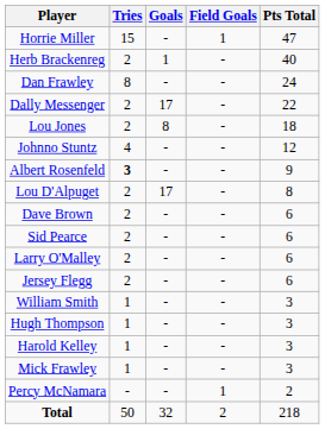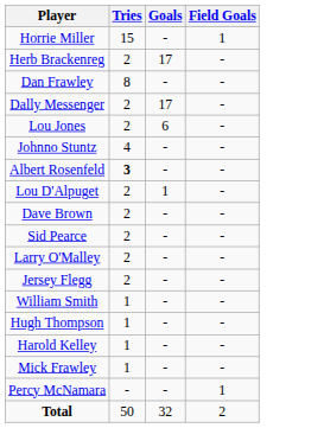 <table class="wikitable sortable" style="text-align: center;">
 <tr>
 <th>Player</th>
 <th><a href='#'>Tries</a></th>
 <th><a href='#'>Goals</a></th>
 <th><a href='#'>Field Goals</a></th>
-<th>Pts Total</th>
 </tr>
 <tr>
 <td><a href='#'>Horrie Miller</a></td>
 <td>15</td>
 <td>-</td>
 <td>1</td>
-<td>47</td>
 </tr>
 <tr>
 <td><a href='#'>Herb Brackenreg</a></td>
 <td>2</td>
-<td>1</td>
+<td>17</td>
 <td>-</td>
-<td>40</td>
 </tr>
 <tr>
 <td><a href='#'>Dan Frawley</a></td>
 <td>8</td>
 <td>-</td>
 <td>-</td>
-<td>24</td>
 </tr>
 <tr>
 <td><a href='#'>Dally Messenger</a></td>
 <td>2</td>
 <td>17</td>
 <td>-</td>
-<td>22</td>
 </tr>
 <tr>
 <td><a href='#'>Lou Jones</a></td>
 <td>2</td>
-<td>8</td>
+<td>6</td>
 <td>-</td>
-<td>18</td>
 </tr>
 <tr>
 <td><a href='#'>Johnno Stuntz</a></td>
 <td>4</td>
 <td>-</td>
 <td>-</td>
-<td>12</td>
 </tr>
 <tr>
 <td><a href='#'>Albert Rosenfeld</a></td>
 <td><strong>3</strong></td>
 <td>-</td>
 <td>-</td>
-<td>9</td>
 </tr>
 <tr>
 <td><a href='#'>Lou D'Alpuget</a></td>
 <td>2</td>
-<td>17</td>
+<td>1</td>
 <td>-</td>
-<td>8</td>
 </tr>
 <tr>
 <td><a href='#'>Dave Brown</a></td>
 <td>2</td>
 <td>-</td>
 <td>-</td>
-<td>6</td>
 </tr>
 <tr>
 <td><a href='#'>Sid Pearce</a></td>
 <td>2</td>
 <td>-</td>
 <td>-</td>
-<td>6</td>
 </tr>
 <tr>
 <td><a href='#'>Larry O'Malley</a></td>
 <td>2</td>
 <td>-</td>
 <td>-</td>
-<td>6</td>
 </tr>
 <tr>
 <td><a href='#'>Jersey Flegg</a></td>
 <td>2</td>
 <td>-</td>
 <td>-</td>
-<td>6</td>
 </tr>
 <tr>
 <td><a href='#'>William Smith</a></td>
 <td>1</td>
 <td>-</td>
 <td>-</td>
-<td>3</td>
 </tr>
 <tr>
 <td><a href='#'>Hugh Thompson</a></td>
 <td>1</td>
 <td>-</td>
 <td>-</td>
-<td>3</td>
 </tr>
 <tr>
 <td><a href='#'>Harold Kelley</a></td>
 <td>1</td>
 <td>-</td>
 <td>-</td>
-<td>3</td>
 </tr>
 <tr>
 <td><a href='#'>Mick Frawley</a></td>
 <td>1</td>
 <td>-</td>
 <td>-</td>
-<td>3</td>
 </tr>
 <tr>
 <td><a href='#'>Percy McNamara</a></td>
 <td>-</td>
 <td>-</td>
 <td>1</td>
-<td>2</td>
 </tr>
 <tr>
 <td><strong>Total</strong></td>
 <td>50</td>
 <td>32</td>
 <td>2</td>
-<td>218</td>
 </tr>
 </table>
